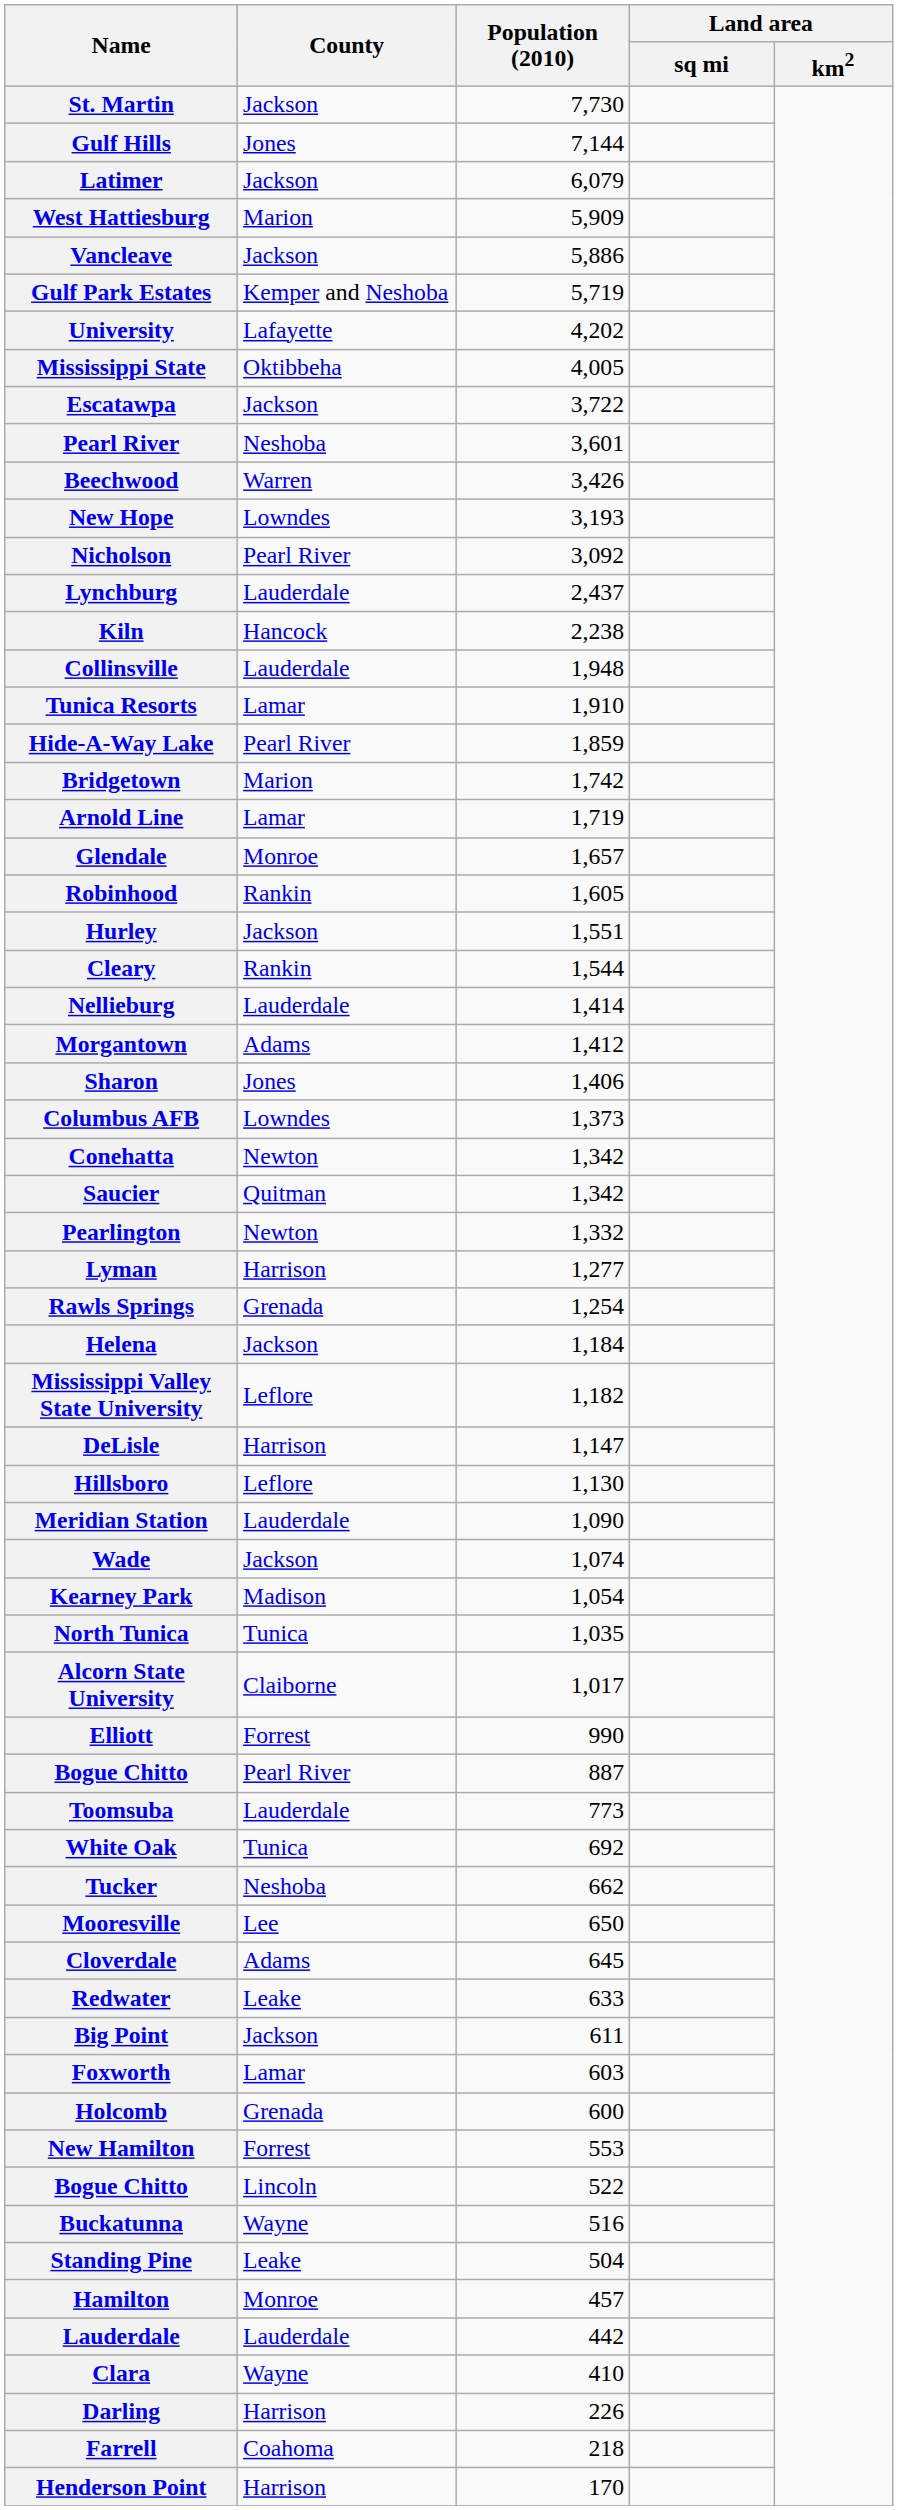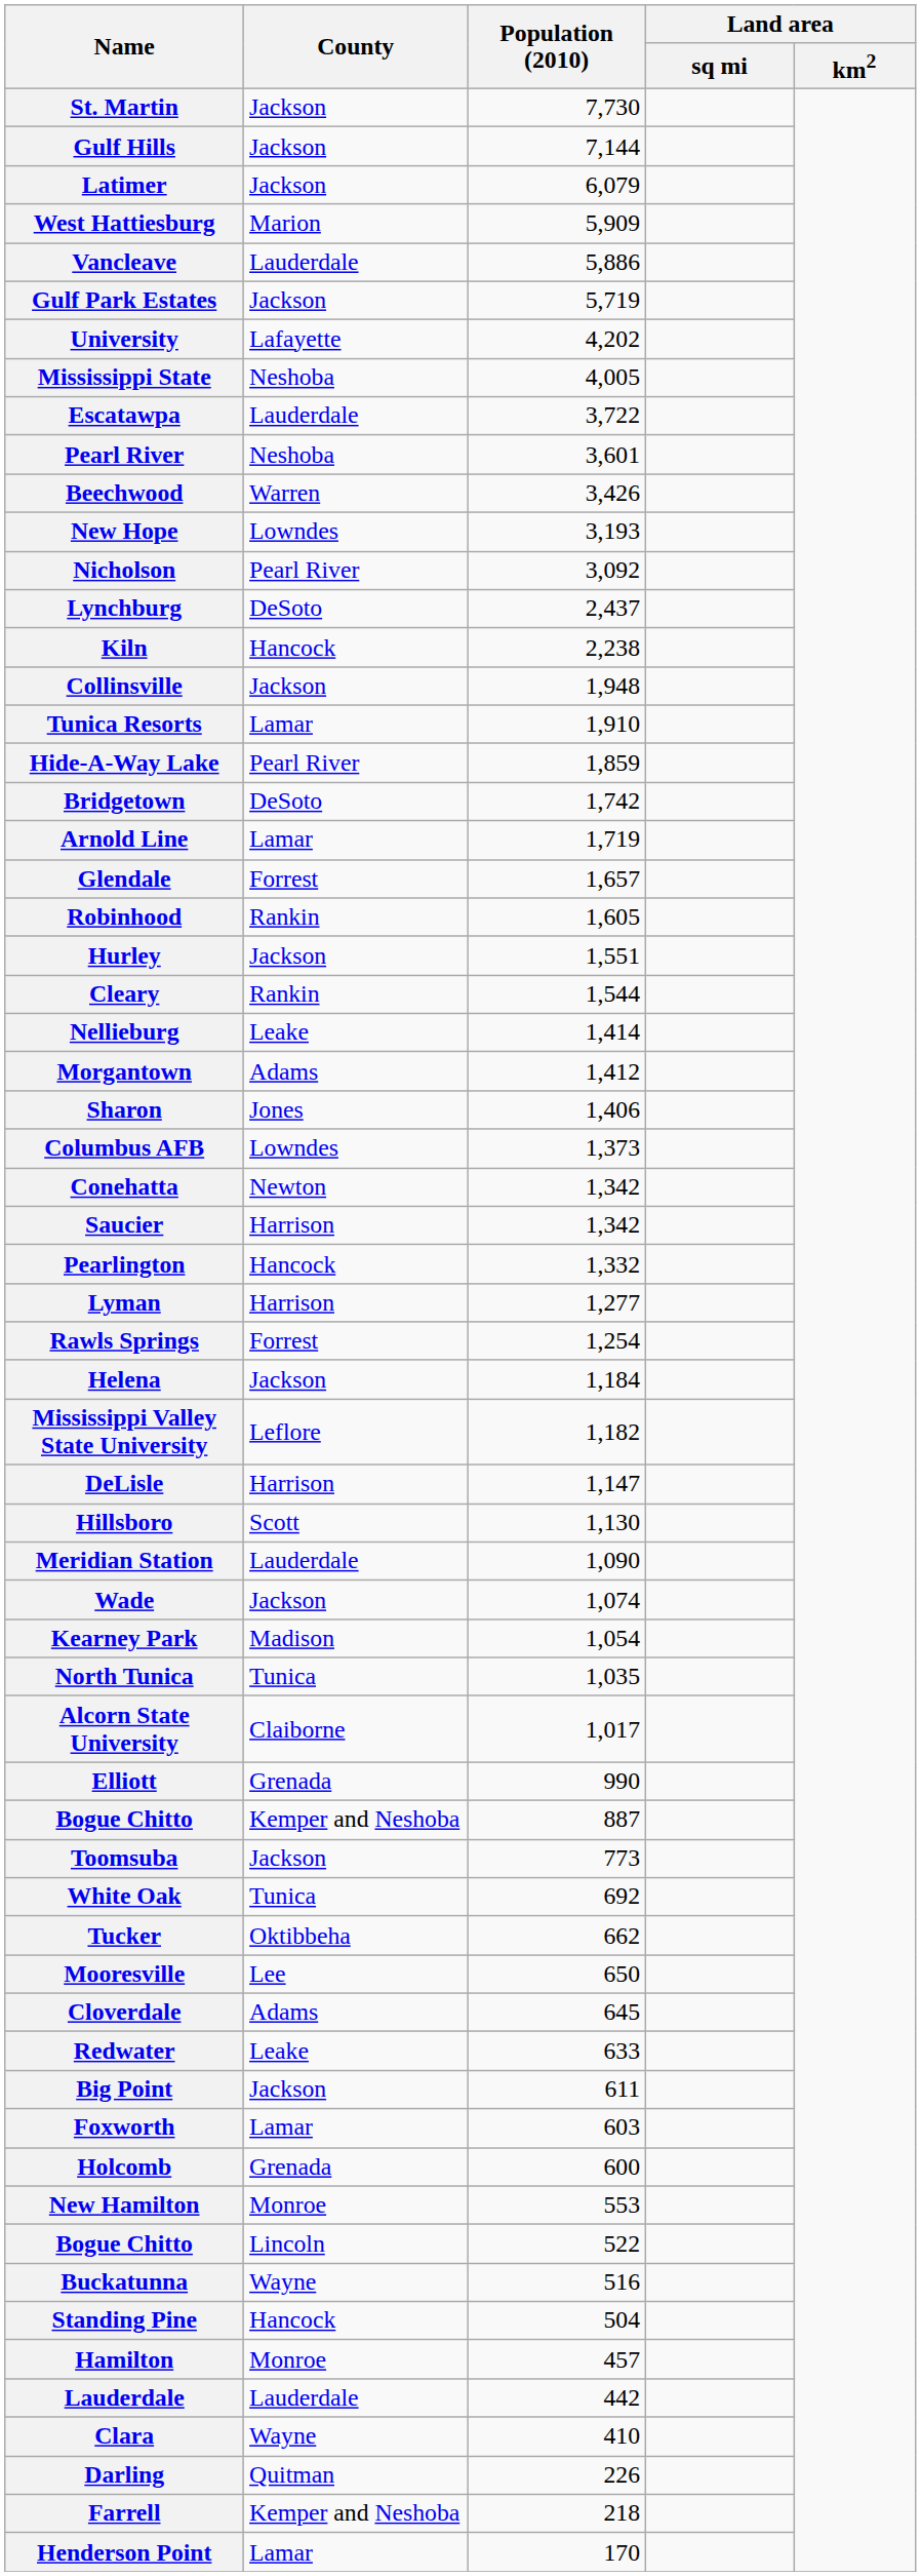 <table class="wikitable plainrowheaders sortable" style="font-size:100%;">
 <tr>
 <th scope="col" width="150" rowspan=2>Name</th>
 <th scope="col" width="140" rowspan=2>County</th>
 <th scope="col" width="110" rowspan=2>Population (2010)</th>
 <th scope="col" width="170" colspan=2>Land area</th>
 </tr>
 <tr>
 <th>sq mi</th>
 <th>km<sup>2</sup></th>
 </tr>
 <tr>
 <th scope="row"><a href='#'>St. Martin</a></th>
 <td><a href='#'>Jackson</a></td>
 <td align=right>7,730</td>
 <td></td>
 </tr>
 <tr>
 <th scope="row"><a href='#'>Gulf Hills</a></th>
-<td><a href='#'>Jones</a></td>
+<td><a href='#'>Jackson</a></td>
 <td align=right>7,144</td>
 <td></td>
 </tr>
 <tr>
 <th scope="row"><a href='#'>Latimer</a></th>
 <td><a href='#'>Jackson</a></td>
 <td align=right>6,079</td>
 <td></td>
 </tr>
 <tr>
 <th scope="row"><a href='#'>West Hattiesburg</a></th>
 <td><a href='#'>Marion</a></td>
 <td align=right>5,909</td>
 <td></td>
 </tr>
 <tr>
 <th scope="row"><a href='#'>Vancleave</a></th>
-<td><a href='#'>Jackson</a></td>
+<td><a href='#'>Lauderdale</a></td>
 <td align=right>5,886</td>
 <td></td>
 </tr>
 <tr>
 <th scope="row"><a href='#'>Gulf Park Estates</a></th>
-<td><a href='#'>Kemper</a> and <a href='#'>Neshoba</a></td>
+<td><a href='#'>Jackson</a></td>
 <td align=right>5,719</td>
 <td></td>
 </tr>
 <tr>
 <th scope="row"><a href='#'>University</a></th>
 <td><a href='#'>Lafayette</a></td>
 <td align=right>4,202</td>
 <td></td>
 </tr>
 <tr>
 <th scope="row"><a href='#'>Mississippi State</a></th>
-<td><a href='#'>Oktibbeha</a></td>
+<td><a href='#'>Neshoba</a></td>
 <td align=right>4,005</td>
 <td></td>
 </tr>
 <tr>
 <th scope="row"><a href='#'>Escatawpa</a></th>
-<td><a href='#'>Jackson</a></td>
+<td><a href='#'>Lauderdale</a></td>
 <td align=right>3,722</td>
 <td></td>
 </tr>
 <tr>
 <th scope="row"><a href='#'>Pearl River</a></th>
 <td><a href='#'>Neshoba</a></td>
 <td align=right>3,601</td>
 <td></td>
 </tr>
 <tr>
 <th scope="row"><a href='#'>Beechwood</a></th>
 <td><a href='#'>Warren</a></td>
 <td align=right>3,426</td>
 <td></td>
 </tr>
 <tr>
 <th scope="row"><a href='#'>New Hope</a></th>
 <td><a href='#'>Lowndes</a></td>
 <td align=right>3,193</td>
 <td></td>
 </tr>
 <tr>
 <th scope="row"><a href='#'>Nicholson</a></th>
 <td><a href='#'>Pearl River</a></td>
 <td align=right>3,092</td>
 <td></td>
 </tr>
 <tr>
 <th scope="row"><a href='#'>Lynchburg</a></th>
-<td><a href='#'>Lauderdale</a></td>
+<td><a href='#'>DeSoto</a></td>
 <td align=right>2,437</td>
 <td></td>
 </tr>
 <tr>
 <th scope="row"><a href='#'>Kiln</a></th>
 <td><a href='#'>Hancock</a></td>
 <td align=right>2,238</td>
 <td></td>
 </tr>
 <tr>
 <th scope="row"><a href='#'>Collinsville</a></th>
-<td><a href='#'>Lauderdale</a></td>
+<td><a href='#'>Jackson</a></td>
 <td align=right>1,948</td>
 <td></td>
 </tr>
 <tr>
 <th scope="row"><a href='#'>Tunica Resorts</a></th>
 <td><a href='#'>Lamar</a></td>
 <td align=right>1,910</td>
 <td></td>
 </tr>
 <tr>
 <th scope="row"><a href='#'>Hide-A-Way Lake</a></th>
 <td><a href='#'>Pearl River</a></td>
 <td align=right>1,859</td>
 <td></td>
 </tr>
 <tr>
 <th scope="row"><a href='#'>Bridgetown</a></th>
-<td><a href='#'>Marion</a></td>
+<td><a href='#'>DeSoto</a></td>
 <td align=right>1,742</td>
 <td></td>
 </tr>
 <tr>
 <th scope="row"><a href='#'>Arnold Line</a></th>
 <td><a href='#'>Lamar</a></td>
 <td align=right>1,719</td>
 <td></td>
 </tr>
 <tr>
 <th scope="row"><a href='#'>Glendale</a></th>
-<td><a href='#'>Monroe</a></td>
+<td><a href='#'>Forrest</a></td>
 <td align=right>1,657</td>
 <td></td>
 </tr>
 <tr>
 <th scope="row"><a href='#'>Robinhood</a></th>
 <td><a href='#'>Rankin</a></td>
 <td align=right>1,605</td>
 <td></td>
 </tr>
 <tr>
 <th scope="row"><a href='#'>Hurley</a></th>
 <td><a href='#'>Jackson</a></td>
 <td align=right>1,551</td>
 <td></td>
 </tr>
 <tr>
 <th scope="row"><a href='#'>Cleary</a></th>
 <td><a href='#'>Rankin</a></td>
 <td align=right>1,544</td>
 <td></td>
 </tr>
 <tr>
 <th scope="row"><a href='#'>Nellieburg</a></th>
-<td><a href='#'>Lauderdale</a></td>
+<td><a href='#'>Leake</a></td>
 <td align=right>1,414</td>
 <td></td>
 </tr>
 <tr>
 <th scope="row"><a href='#'>Morgantown</a></th>
 <td><a href='#'>Adams</a></td>
 <td align=right>1,412</td>
 <td></td>
 </tr>
 <tr>
 <th scope="row"><a href='#'>Sharon</a></th>
 <td><a href='#'>Jones</a></td>
 <td align=right>1,406</td>
 <td></td>
 </tr>
 <tr>
 <th scope="row"><a href='#'>Columbus AFB</a></th>
 <td><a href='#'>Lowndes</a></td>
 <td align=right>1,373</td>
 <td></td>
 </tr>
 <tr>
 <th scope="row"><a href='#'>Conehatta</a></th>
 <td><a href='#'>Newton</a></td>
 <td align=right>1,342</td>
 <td></td>
 </tr>
 <tr>
 <th scope="row"><a href='#'>Saucier</a></th>
-<td><a href='#'>Quitman</a></td>
+<td><a href='#'>Harrison</a></td>
 <td align=right>1,342</td>
 <td></td>
 </tr>
 <tr>
 <th scope="row"><a href='#'>Pearlington</a></th>
-<td><a href='#'>Newton</a></td>
+<td><a href='#'>Hancock</a></td>
 <td align=right>1,332</td>
 <td></td>
 </tr>
 <tr>
 <th scope="row"><a href='#'>Lyman</a></th>
 <td><a href='#'>Harrison</a></td>
 <td align=right>1,277</td>
 <td></td>
 </tr>
 <tr>
 <th scope="row"><a href='#'>Rawls Springs</a></th>
-<td><a href='#'>Grenada</a></td>
+<td><a href='#'>Forrest</a></td>
 <td align=right>1,254</td>
 <td></td>
 </tr>
 <tr>
 <th scope="row"><a href='#'>Helena</a></th>
 <td><a href='#'>Jackson</a></td>
 <td align=right>1,184</td>
 <td></td>
 </tr>
 <tr>
 <th scope="row"><a href='#'>Mississippi Valley State University</a></th>
 <td><a href='#'>Leflore</a></td>
 <td align=right>1,182</td>
 <td></td>
 </tr>
 <tr>
 <th scope="row"><a href='#'>DeLisle</a></th>
 <td><a href='#'>Harrison</a></td>
 <td align=right>1,147</td>
 <td></td>
 </tr>
 <tr>
 <th scope="row"><a href='#'>Hillsboro</a></th>
-<td><a href='#'>Leflore</a></td>
+<td><a href='#'>Scott</a></td>
 <td align=right>1,130</td>
 <td></td>
 </tr>
 <tr>
 <th scope="row"><a href='#'>Meridian Station</a></th>
 <td><a href='#'>Lauderdale</a></td>
 <td align=right>1,090</td>
 <td></td>
 </tr>
 <tr>
 <th scope="row"><a href='#'>Wade</a></th>
 <td><a href='#'>Jackson</a></td>
 <td align=right>1,074</td>
 <td></td>
 </tr>
 <tr>
 <th scope="row"><a href='#'>Kearney Park</a></th>
 <td><a href='#'>Madison</a></td>
 <td align=right>1,054</td>
 <td></td>
 </tr>
 <tr>
 <th scope="row"><a href='#'>North Tunica</a></th>
 <td><a href='#'>Tunica</a></td>
 <td align=right>1,035</td>
 <td></td>
 </tr>
 <tr>
 <th scope="row"><a href='#'>Alcorn State University</a></th>
 <td><a href='#'>Claiborne</a></td>
 <td align=right>1,017</td>
 <td></td>
 </tr>
 <tr>
 <th scope="row"><a href='#'>Elliott</a></th>
-<td><a href='#'>Forrest</a></td>
+<td><a href='#'>Grenada</a></td>
 <td align=right>990</td>
 <td></td>
 </tr>
 <tr>
 <th scope="row"><a href='#'>Bogue Chitto</a></th>
-<td><a href='#'>Pearl River</a></td>
+<td><a href='#'>Kemper</a> and <a href='#'>Neshoba</a></td>
 <td align=right>887</td>
 <td></td>
 </tr>
 <tr>
 <th scope="row"><a href='#'>Toomsuba</a></th>
-<td><a href='#'>Lauderdale</a></td>
+<td><a href='#'>Jackson</a></td>
 <td align=right>773</td>
 <td></td>
 </tr>
 <tr>
 <th scope="row"><a href='#'>White Oak</a></th>
 <td><a href='#'>Tunica</a></td>
 <td align=right>692</td>
 <td></td>
 </tr>
 <tr>
 <th scope="row"><a href='#'>Tucker</a></th>
-<td><a href='#'>Neshoba</a></td>
+<td><a href='#'>Oktibbeha</a></td>
 <td align=right>662</td>
 <td></td>
 </tr>
 <tr>
 <th scope="row"><a href='#'>Mooresville</a></th>
 <td><a href='#'>Lee</a></td>
 <td align=right>650</td>
 <td></td>
 </tr>
 <tr>
 <th scope="row"><a href='#'>Cloverdale</a></th>
 <td><a href='#'>Adams</a></td>
 <td align=right>645</td>
 <td></td>
 </tr>
 <tr>
 <th scope="row"><a href='#'>Redwater</a></th>
 <td><a href='#'>Leake</a></td>
 <td align=right>633</td>
 <td></td>
 </tr>
 <tr>
 <th scope="row"><a href='#'>Big Point</a></th>
 <td><a href='#'>Jackson</a></td>
 <td align=right>611</td>
 <td></td>
 </tr>
 <tr>
 <th scope="row"><a href='#'>Foxworth</a></th>
 <td><a href='#'>Lamar</a></td>
 <td align=right>603</td>
 <td></td>
 </tr>
 <tr>
 <th scope="row"><a href='#'>Holcomb</a></th>
 <td><a href='#'>Grenada</a></td>
 <td align=right>600</td>
 <td></td>
 </tr>
 <tr>
 <th scope="row"><a href='#'>New Hamilton</a></th>
-<td><a href='#'>Forrest</a></td>
+<td><a href='#'>Monroe</a></td>
 <td align=right>553</td>
 <td></td>
 </tr>
 <tr>
 <th scope="row"><a href='#'>Bogue Chitto</a></th>
 <td><a href='#'>Lincoln</a></td>
 <td align=right>522</td>
 <td></td>
 </tr>
 <tr>
 <th scope="row"><a href='#'>Buckatunna</a></th>
 <td><a href='#'>Wayne</a></td>
 <td align=right>516</td>
 <td></td>
 </tr>
 <tr>
 <th scope="row"><a href='#'>Standing Pine</a></th>
-<td><a href='#'>Leake</a></td>
+<td><a href='#'>Hancock</a></td>
 <td align=right>504</td>
 <td></td>
 </tr>
 <tr>
 <th scope="row"><a href='#'>Hamilton</a></th>
 <td><a href='#'>Monroe</a></td>
 <td align=right>457</td>
 <td></td>
 </tr>
 <tr>
 <th scope="row"><a href='#'>Lauderdale</a></th>
 <td><a href='#'>Lauderdale</a></td>
 <td align=right>442</td>
 <td></td>
 </tr>
 <tr>
 <th scope="row"><a href='#'>Clara</a></th>
 <td><a href='#'>Wayne</a></td>
 <td align=right>410</td>
 <td></td>
 </tr>
 <tr>
 <th scope="row"><a href='#'>Darling</a></th>
-<td><a href='#'>Harrison</a></td>
+<td><a href='#'>Quitman</a></td>
 <td align=right>226</td>
 <td></td>
 </tr>
 <tr>
 <th scope="row"><a href='#'>Farrell</a></th>
-<td><a href='#'>Coahoma</a></td>
+<td><a href='#'>Kemper</a> and <a href='#'>Neshoba</a></td>
 <td align=right>218</td>
 <td></td>
 </tr>
 <tr>
 <th scope="row"><a href='#'>Henderson Point</a></th>
-<td><a href='#'>Harrison</a></td>
+<td><a href='#'>Lamar</a></td>
 <td align=right>170</td>
 <td></td>
 </tr>
 </table>
